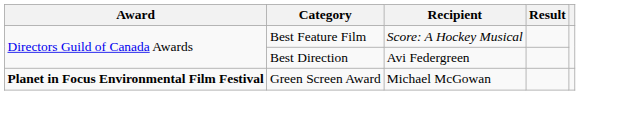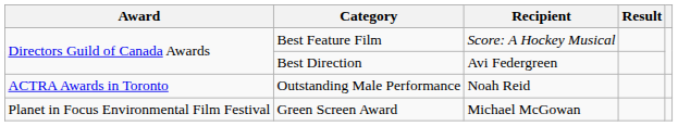 <table class="wikitable">
 <tr>
 <th style="text-align:center;">Award</th>
 <th style="text-align:center;">Category</th>
 <th style="text-align:center;">Recipient</th>
 <th style="text-align:center;">Result</th>
 <th style="text-align:center;"></th>
 </tr>
 <tr>
 <td rowspan="2"><a href='#'>Directors Guild of Canada</a> Awards</td>
 <td>Best Feature Film</td>
 <td><em>Score: A Hockey Musical</em></td>
 <td></td>
 <td rowspan="2"></td>
 </tr>
 <tr>
 <td>Best Direction</td>
 <td>Avi Federgreen</td>
 <td></td>
 </tr>
 <tr>
-<td><strong>Planet in Focus Environmental Film Festival</strong></td>
+<td><a href='#'>ACTRA Awards in Toronto</a></td>
+<td>Outstanding Male Performance</td>
+<td>Noah Reid</td>
+<td></td>
+<td></td>
+</tr>
+<tr>
+<td>Planet in Focus Environmental Film Festival</td>
 <td>Green Screen Award</td>
 <td>Michael McGowan</td>
 <td></td>
 <td></td>
 </tr>
 </table>
